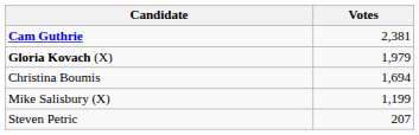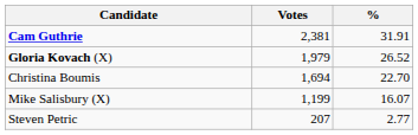 <table style="width:500px;" class="wikitable">
 <tr>
 <th align="center">Candidate</th>
 <th align="center">Votes</th>
+<th align="center">%</th>
 </tr>
 <tr>
 <td align="left"><strong><a href='#'>Cam Guthrie</a></strong></td>
 <td align="right">2,381</td>
+<td align="right">31.91</td>
 </tr>
 <tr>
 <td align="left"><strong>Gloria Kovach</strong> (X)</td>
 <td align="right">1,979</td>
+<td align="right">26.52</td>
 </tr>
 <tr>
 <td align="left">Christina Boumis</td>
 <td align="right">1,694</td>
+<td align="right">22.70</td>
 </tr>
 <tr>
 <td align="left">Mike Salisbury (X)</td>
 <td align="right">1,199</td>
+<td align="right">16.07</td>
 </tr>
 <tr>
 <td align="left">Steven Petric</td>
 <td align="right">207</td>
+<td align="right">2.77</td>
 </tr>
 </table>
